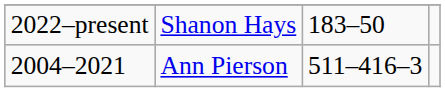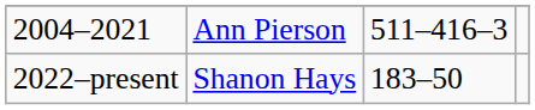 <table class="wikitable">
 <tr style="text-align:center;">
+</tr>
+<tr>
+<td>2004–2021</td>
+<td><a href='#'>Ann Pierson</a></td>
+<td>511–416–3</td>
+<td></td>
 </tr>
 <tr>
 <td>2022–present</td>
 <td><a href='#'>Shanon Hays</a></td>
 <td>183–50</td>
 <td></td>
 </tr>
-<tr>
-<td>2004–2021</td>
-<td><a href='#'>Ann Pierson</a></td>
-<td>511–416–3</td>
-<td></td>
-</tr>
 </table>
